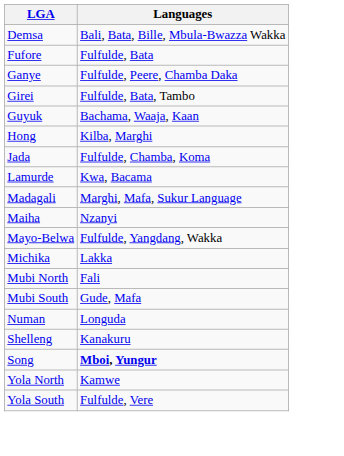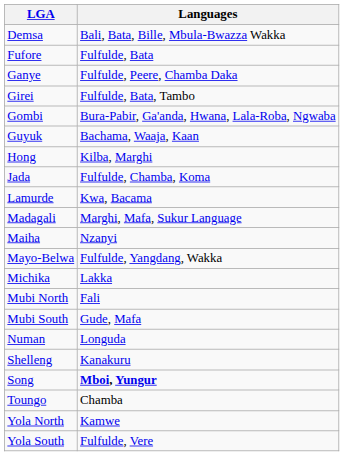 <table class="wikitable">
 <tr>
 <th><a href='#'>LGA</a></th>
 <th>Languages</th>
 </tr>
 <tr>
 <td><a href='#'>Demsa</a></td>
 <td><a href='#'>Bali</a>, <a href='#'>Bata</a>, <a href='#'>Bille</a>, <a href='#'>Mbula-Bwazza</a> Wakka</td>
 </tr>
 <tr>
 <td><a href='#'>Fufore</a></td>
 <td><a href='#'>Fulfulde</a>, <a href='#'>Bata</a></td>
 </tr>
 <tr>
 <td><a href='#'>Ganye</a></td>
 <td><a href='#'>Fulfulde</a>, <a href='#'>Peere</a>, <a href='#'>Chamba Daka</a></td>
 </tr>
 <tr>
 <td><a href='#'>Girei</a></td>
 <td><a href='#'>Fulfulde</a>, <a href='#'>Bata</a>, Tambo</td>
+</tr>
+<tr>
+<td><a href='#'>Gombi</a></td>
+<td><a href='#'>Bura-Pabir</a>, <a href='#'>Ga'anda</a>, <a href='#'>Hwana</a>, <a href='#'>Lala-Roba</a>, <a href='#'>Ngwaba</a></td>
 </tr>
 <tr>
 <td><a href='#'>Guyuk</a></td>
 <td><a href='#'>Bachama</a>, <a href='#'>Waaja</a>, <a href='#'>Kaan</a></td>
 </tr>
 <tr>
 <td><a href='#'>Hong</a></td>
 <td><a href='#'>Kilba</a>, <a href='#'>Marghi</a></td>
 </tr>
 <tr>
 <td><a href='#'>Jada</a></td>
 <td><a href='#'>Fulfulde</a>, <a href='#'>Chamba</a>, <a href='#'>Koma</a></td>
 </tr>
 <tr>
 <td><a href='#'>Lamurde</a></td>
 <td><a href='#'>Kwa</a>, <a href='#'>Bacama</a></td>
 </tr>
 <tr>
 <td><a href='#'>Madagali</a></td>
 <td><a href='#'>Marghi</a>, <a href='#'>Mafa</a>, <a href='#'>Sukur Language</a></td>
 </tr>
 <tr>
 <td><a href='#'>Maiha</a></td>
 <td><a href='#'>Nzanyi</a></td>
 </tr>
 <tr>
 <td><a href='#'>Mayo-Belwa</a></td>
 <td><a href='#'>Fulfulde</a>, <a href='#'>Yangdang</a>, Wakka</td>
 </tr>
 <tr>
 <td><a href='#'>Michika</a></td>
 <td><a href='#'>Lakka</a></td>
 </tr>
 <tr>
 <td><a href='#'>Mubi North</a></td>
 <td><a href='#'>Fali</a></td>
 </tr>
 <tr>
 <td><a href='#'>Mubi South</a></td>
 <td><a href='#'>Gude</a>, <a href='#'>Mafa</a></td>
 </tr>
 <tr>
 <td><a href='#'>Numan</a></td>
 <td><a href='#'>Longuda</a></td>
 </tr>
 <tr>
 <td><a href='#'>Shelleng</a></td>
 <td><a href='#'>Kanakuru</a></td>
 </tr>
 <tr>
 <td><a href='#'>Song</a></td>
 <td><strong><a href='#'>Mboi</a>, <a href='#'>Yungur</a></strong></td>
 </tr>
 <tr>
+<td><a href='#'>Toungo</a></td>
+<td>Chamba</td>
+</tr>
+<tr>
 <td><a href='#'>Yola North</a></td>
 <td><a href='#'>Kamwe</a></td>
 </tr>
 <tr>
 <td><a href='#'>Yola South</a></td>
 <td><a href='#'>Fulfulde</a>, <a href='#'>Vere</a></td>
 </tr>
 </table>
